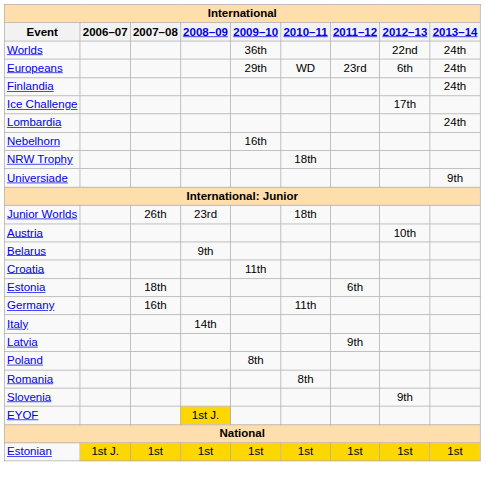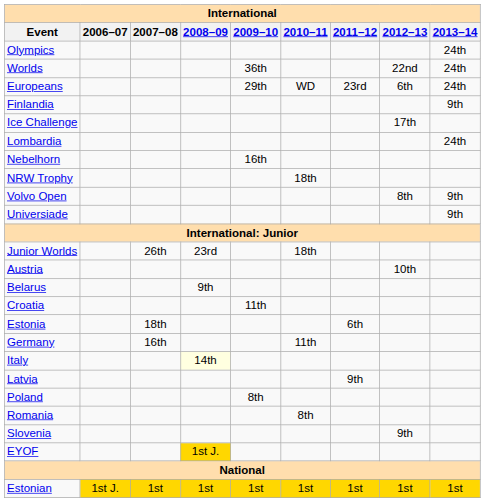 <table class="wikitable" style="text-align:center">
 <tr>
 <th style="background-color: #ffdead; " colspan=9 align=center><strong>International</strong></th>
 </tr>
 <tr>
 <th>Event</th>
 <th>2006–07</th>
 <th>2007–08</th>
 <th><a href='#'>2008–09</a></th>
 <th><a href='#'>2009–10</a></th>
 <th><a href='#'>2010–11</a></th>
 <th><a href='#'>2011–12</a></th>
 <th><a href='#'>2012–13</a></th>
 <th><a href='#'>2013–14</a></th>
+</tr>
+<tr>
+<td align=left><a href='#'>Olympics</a></td>
+<td></td>
+<td></td>
+<td></td>
+<td></td>
+<td></td>
+<td></td>
+<td></td>
+<td>24th</td>
 </tr>
 <tr>
 <td align=left><a href='#'>Worlds</a></td>
 <td></td>
 <td></td>
 <td></td>
 <td>36th</td>
 <td></td>
 <td></td>
 <td>22nd</td>
 <td>24th</td>
 </tr>
 <tr>
 <td align=left><a href='#'>Europeans</a></td>
 <td></td>
 <td></td>
 <td></td>
 <td>29th</td>
 <td>WD</td>
 <td>23rd</td>
 <td>6th</td>
 <td>24th</td>
 </tr>
 <tr>
 <td align=left><a href='#'>Finlandia</a></td>
 <td></td>
 <td></td>
 <td></td>
 <td></td>
 <td></td>
 <td></td>
 <td></td>
-<td>24th</td>
+<td>9th</td>
 </tr>
 <tr>
 <td align=left><a href='#'>Ice Challenge</a></td>
 <td></td>
 <td></td>
 <td></td>
 <td></td>
 <td></td>
 <td></td>
 <td>17th</td>
 <td></td>
 </tr>
 <tr>
 <td align=left><a href='#'>Lombardia</a></td>
 <td></td>
 <td></td>
 <td></td>
 <td></td>
 <td></td>
 <td></td>
 <td></td>
 <td>24th</td>
 </tr>
 <tr>
 <td align=left><a href='#'>Nebelhorn</a></td>
 <td></td>
 <td></td>
 <td></td>
 <td>16th</td>
 <td></td>
 <td></td>
 <td></td>
 <td></td>
 </tr>
 <tr>
 <td align=left><a href='#'>NRW Trophy</a></td>
 <td></td>
 <td></td>
 <td></td>
 <td></td>
 <td>18th</td>
 <td></td>
 <td></td>
 <td></td>
+</tr>
+<tr>
+<td align=left><a href='#'>Volvo Open</a></td>
+<td></td>
+<td></td>
+<td></td>
+<td></td>
+<td></td>
+<td></td>
+<td>8th</td>
+<td>9th</td>
 </tr>
 <tr>
 <td align=left><a href='#'>Universiade</a></td>
 <td></td>
 <td></td>
 <td></td>
 <td></td>
 <td></td>
 <td></td>
 <td></td>
 <td>9th</td>
 </tr>
 <tr>
 <th style="background-color: #ffdead; " colspan=9 align=center><strong>International: Junior</strong></th>
 </tr>
 <tr>
 <td align=left><a href='#'>Junior Worlds</a></td>
 <td></td>
 <td>26th</td>
 <td>23rd</td>
 <td></td>
 <td>18th</td>
 <td></td>
 <td></td>
 <td></td>
 </tr>
 <tr>
 <td align=left> <a href='#'>Austria</a></td>
 <td></td>
 <td></td>
 <td></td>
 <td></td>
 <td></td>
 <td></td>
 <td>10th</td>
 <td></td>
 </tr>
 <tr>
 <td align=left> <a href='#'>Belarus</a></td>
 <td></td>
 <td></td>
 <td>9th</td>
 <td></td>
 <td></td>
 <td></td>
 <td></td>
 <td></td>
 </tr>
 <tr>
 <td align=left> <a href='#'>Croatia</a></td>
 <td></td>
 <td></td>
 <td></td>
 <td>11th</td>
 <td></td>
 <td></td>
 <td></td>
 <td></td>
 </tr>
 <tr>
 <td align=left> <a href='#'>Estonia</a></td>
 <td></td>
 <td>18th</td>
 <td></td>
 <td></td>
 <td></td>
 <td>6th</td>
 <td></td>
 <td></td>
 </tr>
 <tr>
 <td align=left> <a href='#'>Germany</a></td>
 <td></td>
 <td>16th</td>
 <td></td>
 <td></td>
 <td>11th</td>
 <td></td>
 <td></td>
 <td></td>
 </tr>
 <tr>
 <td align=left> <a href='#'>Italy</a></td>
 <td></td>
 <td></td>
-<td>14th</td>
+<td style="background: lightyellow;">14th</td>
 <td></td>
 <td></td>
 <td></td>
 <td></td>
 <td></td>
 </tr>
 <tr>
 <td align=left> <a href='#'>Latvia</a></td>
 <td></td>
 <td></td>
 <td></td>
 <td></td>
 <td></td>
 <td>9th</td>
 <td></td>
 <td></td>
 </tr>
 <tr>
 <td align=left> <a href='#'>Poland</a></td>
 <td></td>
 <td></td>
 <td></td>
 <td>8th</td>
 <td></td>
 <td></td>
 <td></td>
 <td></td>
 </tr>
 <tr>
 <td align=left> <a href='#'>Romania</a></td>
 <td></td>
 <td></td>
 <td></td>
 <td></td>
 <td>8th</td>
 <td></td>
 <td></td>
 <td></td>
 </tr>
 <tr>
 <td align=left> <a href='#'>Slovenia</a></td>
 <td></td>
 <td></td>
 <td></td>
 <td></td>
 <td></td>
 <td></td>
 <td>9th</td>
 <td></td>
 </tr>
 <tr>
 <td align=left><a href='#'>EYOF</a></td>
 <td></td>
 <td></td>
 <td bgcolor=gold>1st J.</td>
 <td></td>
 <td></td>
 <td></td>
 <td></td>
 <td></td>
 </tr>
 <tr>
 <th style="background-color: #ffdead; " colspan=9 align=center><strong>National</strong></th>
 </tr>
 <tr>
 <td align=left><a href='#'>Estonian</a></td>
 <td bgcolor=gold>1st J.</td>
 <td bgcolor=gold>1st</td>
 <td bgcolor=gold>1st</td>
 <td bgcolor=gold>1st</td>
 <td bgcolor=gold>1st</td>
 <td bgcolor=gold>1st</td>
 <td bgcolor=gold>1st</td>
 <td bgcolor=gold>1st</td>
 </tr>
 </table>
